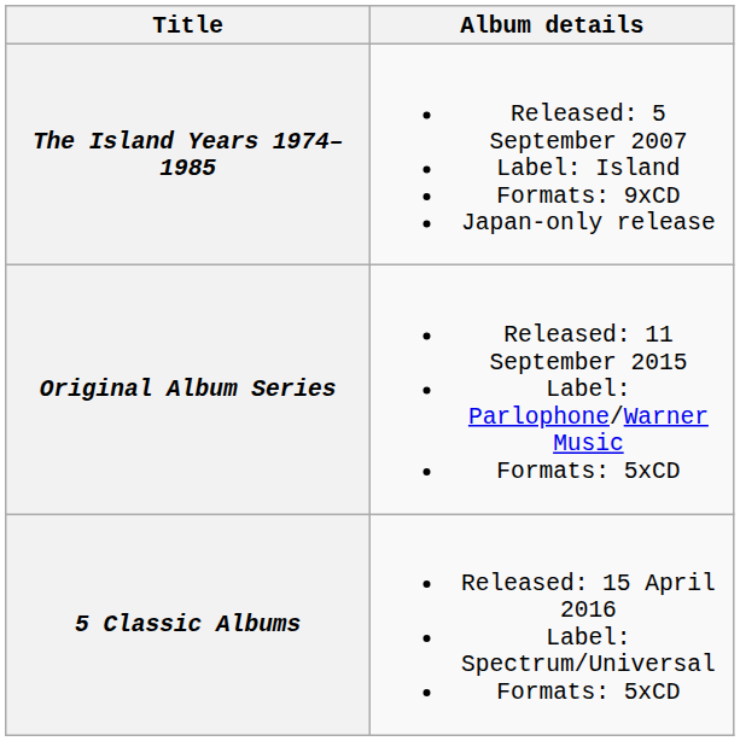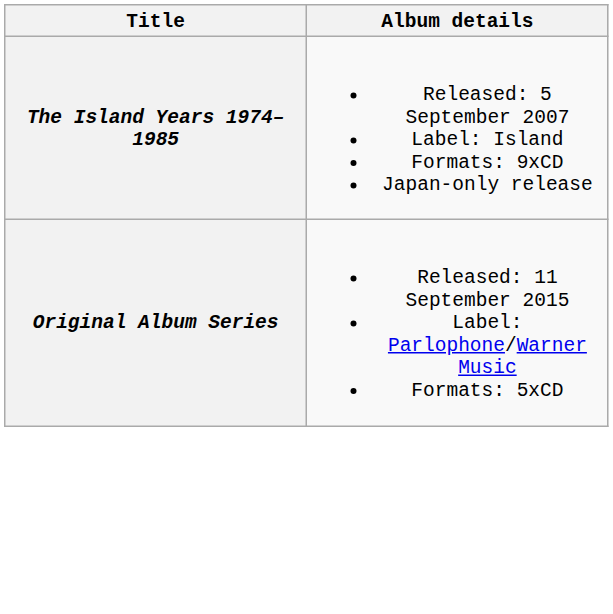 <table class="wikitable plainrowheaders" style="text-align:center;">
 <tr>
 <th scope="col" style="width:15em;">Title</th>
 <th scope="col" style="width:15em;">Album details</th>
 </tr>
 <tr>
 <th scope="row"><em>The Island Years 1974–1985</em></th>
 <td><br><ul><li>Released: 5 September 2007</li><li>Label: Island</li><li>Formats: 9xCD</li><li>Japan-only release</li></ul></td>
 </tr>
 <tr>
 <th scope="row"><em>Original Album Series</em></th>
 <td><br><ul><li>Released: 11 September 2015</li><li>Label: <a href='#'>Parlophone</a>/<a href='#'>Warner Music</a></li><li>Formats: 5xCD</li></ul></td>
 </tr>
-<tr>
-<th scope="row"><em>5 Classic Albums</em></th>
-<td><br><ul><li>Released: 15 April 2016</li><li>Label: Spectrum/Universal</li><li>Formats: 5xCD</li></ul></td>
-</tr>
 </table>
